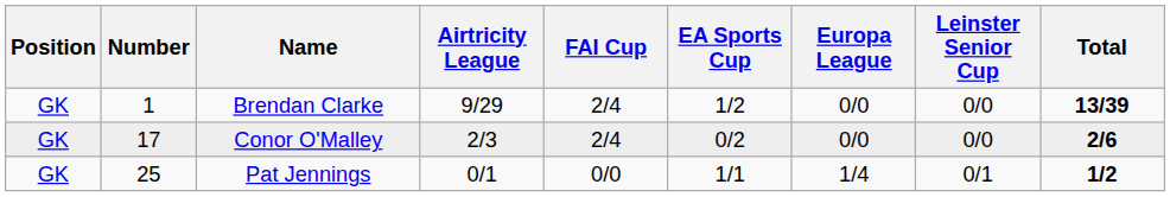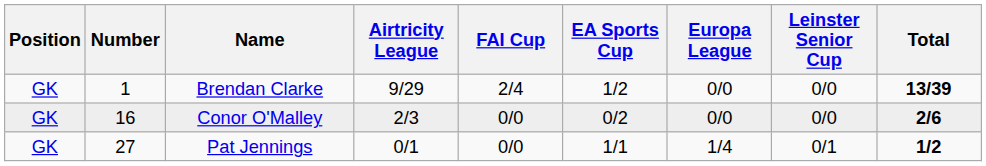 <table class="wikitable" style="font-size: 95%; text-align: center;">
 <tr>
 <th width=60>Position</th>
 <th width=60>Number</th>
 <th width=150>Name</th>
 <th width=80><a href='#'>Airtricity League</a></th>
 <th width=80><a href='#'>FAI Cup</a></th>
 <th width=80><a href='#'>EA Sports Cup</a></th>
 <th width=80><a href='#'>Europa League</a></th>
 <th width=80><a href='#'>Leinster Senior Cup</a></th>
 <th width=80>Total</th>
 </tr>
 <tr>
 <td><a href='#'>GK</a></td>
 <td>1</td>
 <td><a href='#'>Brendan Clarke</a></td>
 <td>9/29</td>
 <td>2/4</td>
 <td>1/2</td>
 <td>0/0</td>
 <td>0/0</td>
 <td><strong>13/39</strong></td>
 </tr>
 <tr style="background:#eee;">
 <td><a href='#'>GK</a></td>
-<td>17</td>
+<td>16</td>
 <td><a href='#'>Conor O'Malley</a></td>
 <td>2/3</td>
-<td>2/4</td>
+<td>0/0</td>
 <td>0/2</td>
 <td>0/0</td>
 <td>0/0</td>
 <td><strong>2/6</strong></td>
 </tr>
 <tr>
 <td><a href='#'>GK</a></td>
-<td>25</td>
+<td>27</td>
 <td><a href='#'>Pat Jennings</a></td>
 <td>0/1</td>
 <td>0/0</td>
 <td>1/1</td>
 <td>1/4</td>
 <td>0/1</td>
 <td><strong>1/2</strong></td>
 </tr>
 </table>
